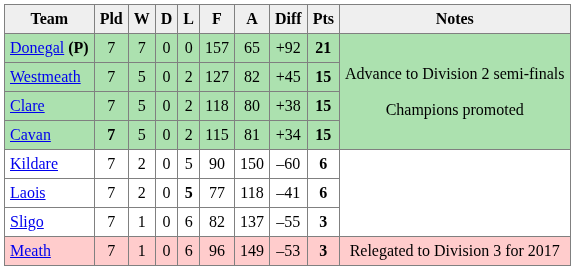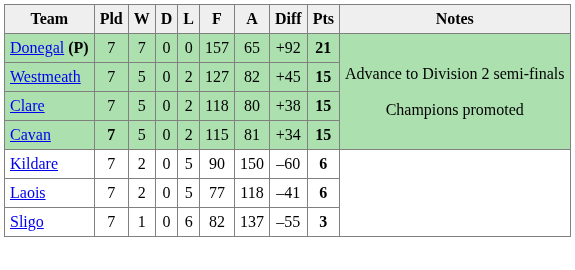 <table style=border-collapse:collapse border=1 cellspacing=0 cellpadding=5>
 <tr align=center bgcolor=#efefef>
 <th>Team</th>
 <th>Pld</th>
 <th>W</th>
 <th>D</th>
 <th>L</th>
 <th>F</th>
 <th>A</th>
 <th>Diff</th>
 <th>Pts</th>
 <th>Notes</th>
 </tr>
 <tr align=center style="background:#ACE1AF">
 <td style="text-align:left;"> <a href='#'>Donegal</a> <strong>(P)</strong></td>
 <td>7</td>
 <td>7</td>
 <td>0</td>
 <td>0</td>
 <td>157</td>
 <td>65</td>
 <td>+92</td>
 <td><strong>21</strong></td>
 <td rowspan=4>Advance to Division 2 semi-finals<br><br>Champions promoted</td>
 </tr>
 <tr align=center style="background:#ACE1AF;">
 <td style="text-align:left;"> <a href='#'>Westmeath</a></td>
 <td>7</td>
 <td>5</td>
 <td>0</td>
 <td>2</td>
 <td>127</td>
 <td>82</td>
 <td>+45</td>
 <td><strong>15</strong></td>
 </tr>
 <tr align=center style="background:#ACE1AF;">
 <td style="text-align:left;"> <a href='#'>Clare</a></td>
 <td>7</td>
 <td>5</td>
 <td>0</td>
 <td>2</td>
 <td>118</td>
 <td>80</td>
 <td>+38</td>
 <td><strong>15</strong></td>
 </tr>
 <tr align=center style="background:#ACE1AF;">
 <td style="text-align:left;"> <a href='#'>Cavan</a></td>
 <td><strong>7</strong></td>
 <td>5</td>
 <td>0</td>
 <td>2</td>
 <td>115</td>
 <td>81</td>
 <td>+34</td>
 <td><strong>15</strong></td>
 </tr>
 <tr align=center style="background:#FFFFFF;">
 <td style="text-align:left;"> <a href='#'>Kildare</a></td>
 <td>7</td>
 <td>2</td>
 <td>0</td>
 <td>5</td>
 <td>90</td>
 <td>150</td>
 <td>–60</td>
 <td><strong>6</strong></td>
 </tr>
 <tr align=center style="background:#FFFFFF;">
 <td style="text-align:left;"> <a href='#'>Laois</a></td>
 <td>7</td>
 <td>2</td>
 <td>0</td>
-<td><strong>5</strong></td>
+<td>5</td>
 <td>77</td>
 <td>118</td>
 <td>–41</td>
 <td><strong>6</strong></td>
 </tr>
 <tr align=center style="background:#FFFFFF;">
 <td style="text-align:left;"> <a href='#'>Sligo</a></td>
 <td>7</td>
 <td>1</td>
 <td>0</td>
 <td>6</td>
 <td>82</td>
 <td>137</td>
 <td>–55</td>
 <td><strong>3</strong></td>
 </tr>
-<tr align=center style="background:#FFCCCC;">
-<td style="text-align:left;"> <a href='#'>Meath</a></td>
-<td>7</td>
-<td>1</td>
-<td>0</td>
-<td>6</td>
-<td>96</td>
-<td>149</td>
-<td>–53</td>
-<td><strong>3</strong></td>
-<td>Relegated to Division 3 for 2017</td>
-</tr>
 </table>
